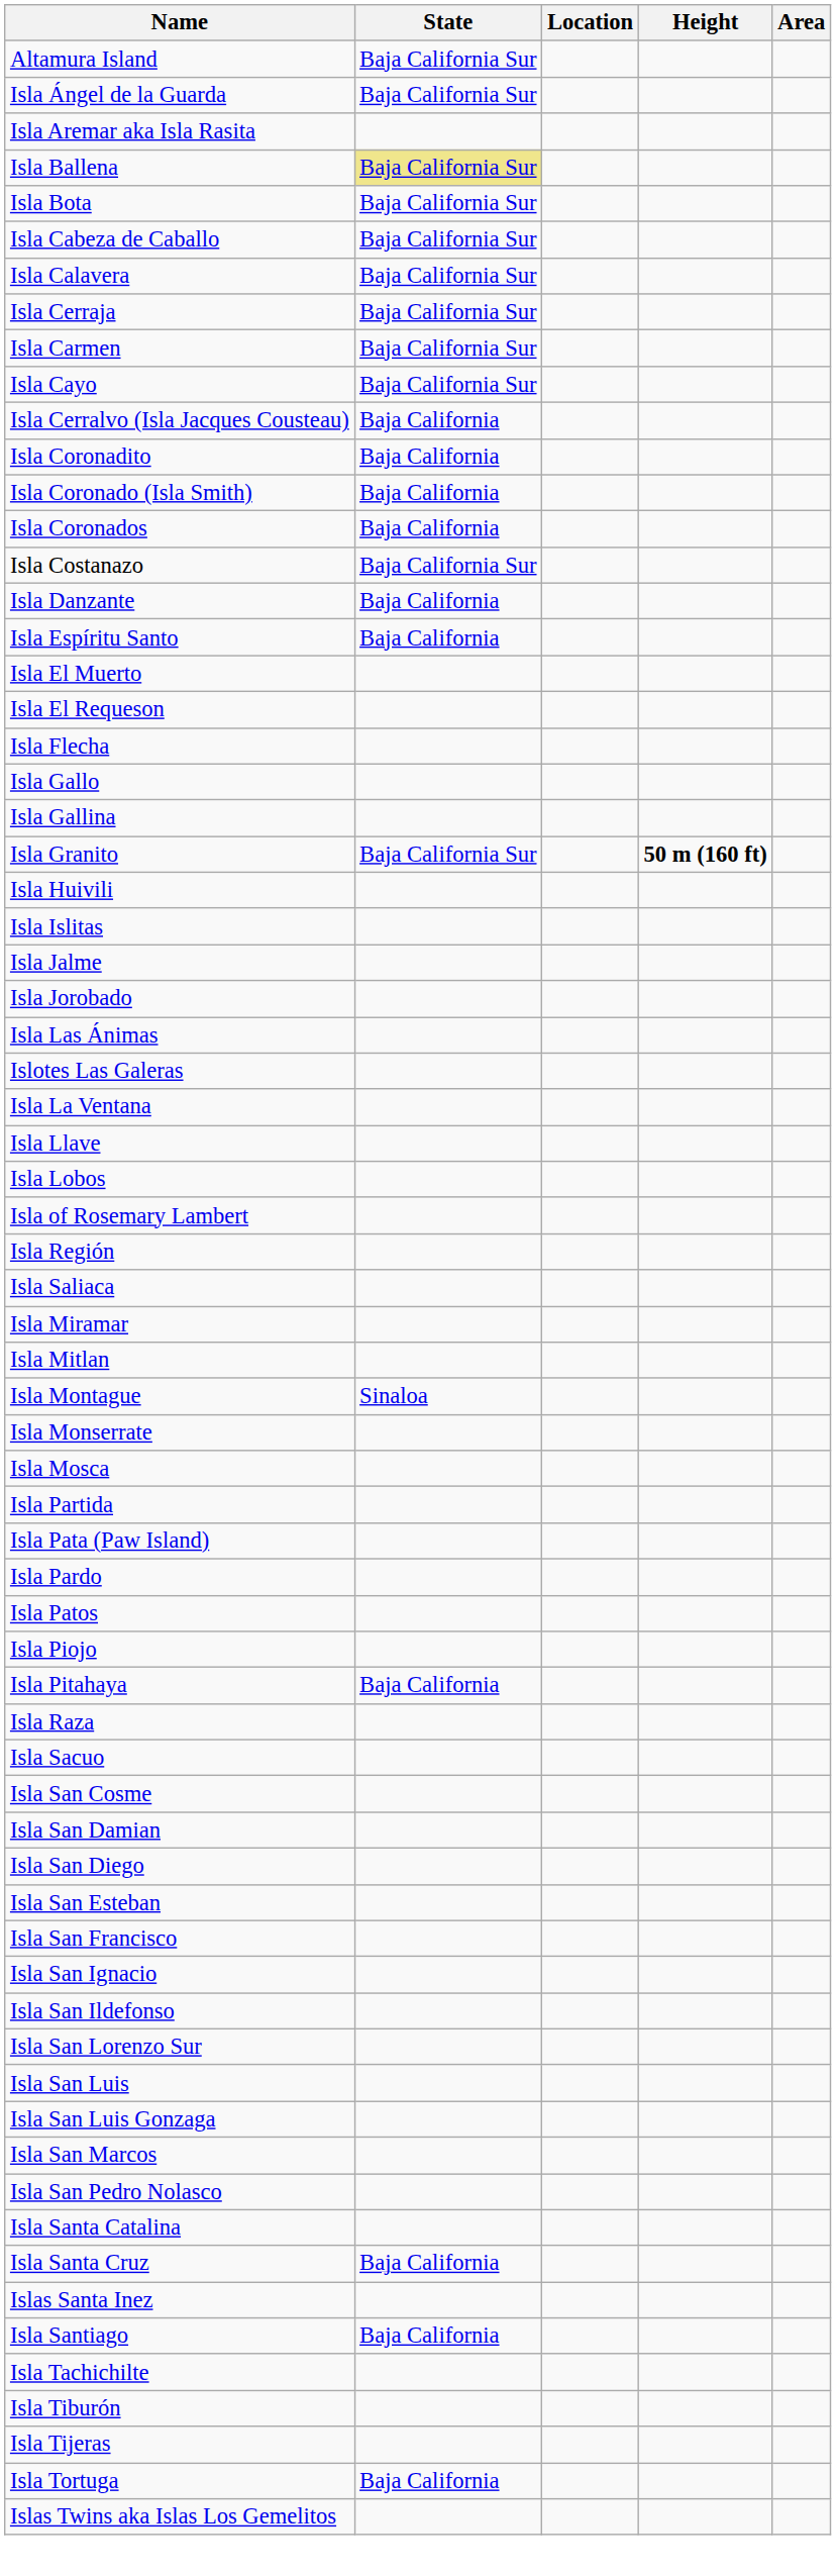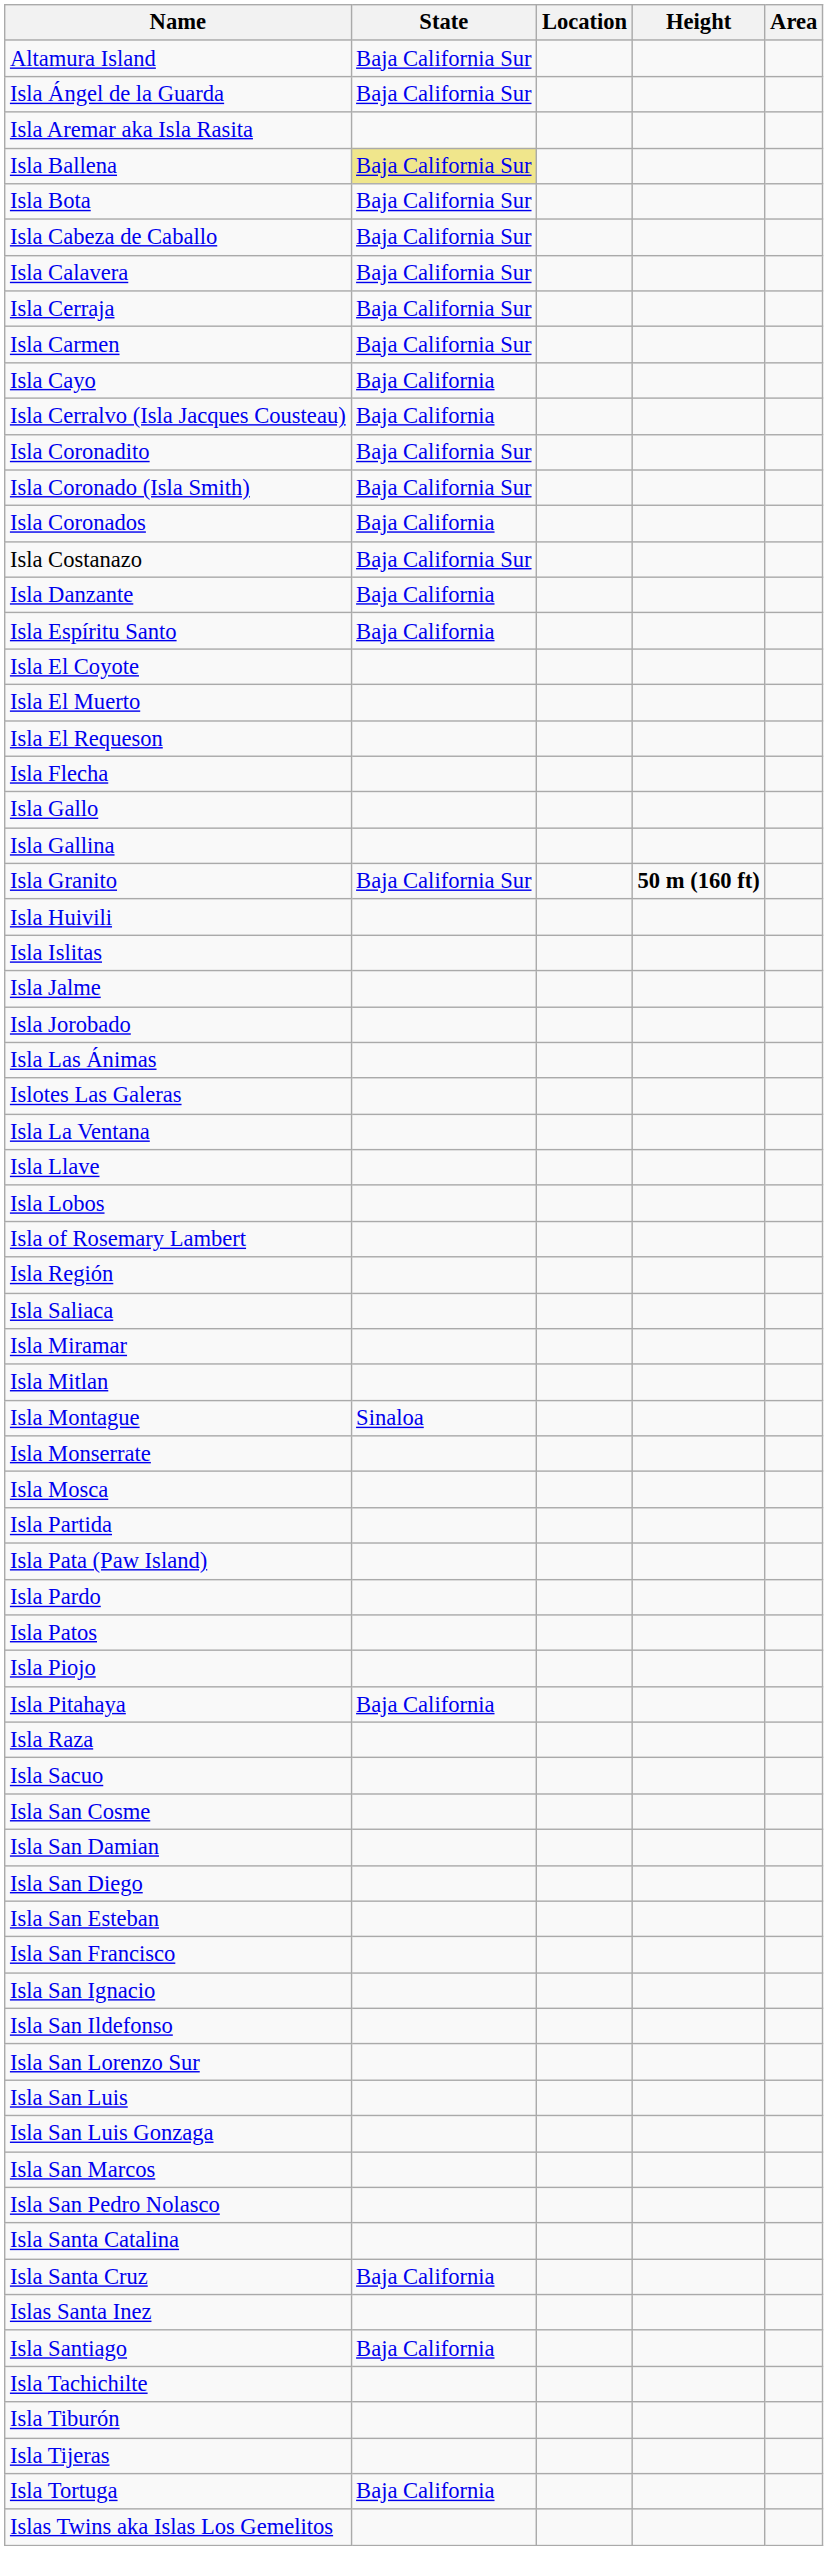 <table class="wikitable sortable" border="1">
 <tr>
 <th scope="col">Name</th>
 <th scope="col">State</th>
 <th scope="col">Location</th>
 <th scope="col">Height</th>
 <th scope="col">Area</th>
 </tr>
 <tr>
 <td><a href='#'>Altamura Island</a></td>
 <td><a href='#'>Baja California Sur</a></td>
 <td><small></small></td>
 <td></td>
 <td></td>
 </tr>
 <tr>
 <td><a href='#'>Isla Ángel de la Guarda</a></td>
 <td><a href='#'>Baja California Sur</a></td>
 <td><small></small></td>
 <td></td>
 <td></td>
 </tr>
 <tr>
 <td><a href='#'>Isla Aremar aka Isla Rasita</a></td>
 <td></td>
 <td></td>
 <td></td>
 <td></td>
 </tr>
 <tr>
 <td><a href='#'>Isla Ballena</a></td>
 <td style="background: khaki;"><a href='#'>Baja California Sur</a></td>
 <td><small></small></td>
 <td></td>
 <td></td>
 </tr>
 <tr>
 <td><a href='#'>Isla Bota</a></td>
 <td><a href='#'>Baja California Sur</a></td>
 <td><small></small></td>
 <td></td>
 <td></td>
 </tr>
 <tr>
 <td><a href='#'>Isla Cabeza de Caballo</a></td>
 <td><a href='#'>Baja California Sur</a></td>
 <td><small></small></td>
 <td></td>
 <td></td>
 </tr>
 <tr>
 <td><a href='#'>Isla Calavera</a></td>
 <td><a href='#'>Baja California Sur</a></td>
 <td><small></small></td>
 <td></td>
 <td></td>
 </tr>
 <tr>
 <td><a href='#'>Isla Cerraja</a></td>
 <td><a href='#'>Baja California Sur</a></td>
 <td><small></small></td>
 <td></td>
 <td></td>
 </tr>
 <tr>
 <td><a href='#'>Isla Carmen</a></td>
 <td><a href='#'>Baja California Sur</a></td>
 <td><small></small></td>
 <td></td>
 <td></td>
 </tr>
 <tr>
 <td><a href='#'>Isla Cayo</a></td>
-<td><a href='#'>Baja California Sur</a></td>
+<td><a href='#'>Baja California</a></td>
 <td></td>
 <td></td>
 <td></td>
 </tr>
 <tr>
 <td><a href='#'>Isla Cerralvo (Isla Jacques Cousteau)</a></td>
 <td><a href='#'>Baja California</a></td>
 <td><small></small></td>
 <td></td>
 <td></td>
 </tr>
 <tr>
 <td><a href='#'>Isla Coronadito</a></td>
-<td><a href='#'>Baja California</a></td>
+<td><a href='#'>Baja California Sur</a></td>
 <td><small></small></td>
 <td></td>
 <td></td>
 </tr>
 <tr>
 <td><a href='#'>Isla Coronado (Isla Smith)</a></td>
-<td><a href='#'>Baja California</a></td>
+<td><a href='#'>Baja California Sur</a></td>
 <td><small></small></td>
 <td></td>
 <td></td>
 </tr>
 <tr>
 <td><a href='#'>Isla Coronados</a></td>
 <td><a href='#'>Baja California</a></td>
 <td></td>
 <td></td>
 <td></td>
 </tr>
 <tr>
 <td>Isla Costanazo</td>
 <td><a href='#'>Baja California Sur</a></td>
 <td><small></small></td>
 <td></td>
 <td></td>
 </tr>
 <tr>
 <td><a href='#'>Isla Danzante</a></td>
 <td><a href='#'>Baja California</a></td>
 <td><small></small></td>
 <td></td>
 <td></td>
 </tr>
 <tr>
 <td><a href='#'>Isla Espíritu Santo</a></td>
 <td><a href='#'>Baja California</a></td>
 <td><small></small></td>
+<td></td>
+<td></td>
+</tr>
+<tr>
+<td><a href='#'>Isla El Coyote</a></td>
+<td></td>
+<td></td>
 <td></td>
 <td></td>
 </tr>
 <tr>
 <td><a href='#'>Isla El Muerto</a></td>
 <td></td>
 <td></td>
 <td></td>
 <td></td>
 </tr>
 <tr>
 <td><a href='#'>Isla El Requeson</a></td>
 <td></td>
 <td></td>
 <td></td>
 <td></td>
 </tr>
 <tr>
 <td><a href='#'>Isla Flecha</a></td>
 <td></td>
 <td></td>
 <td></td>
 <td></td>
 </tr>
 <tr>
 <td><a href='#'>Isla Gallo</a></td>
 <td></td>
 <td></td>
 <td></td>
 <td></td>
 </tr>
 <tr>
 <td><a href='#'>Isla Gallina</a></td>
 <td></td>
 <td></td>
 <td></td>
 <td></td>
 </tr>
 <tr>
 <td><a href='#'>Isla Granito</a></td>
 <td><a href='#'>Baja California Sur</a></td>
 <td></td>
 <td><strong>50 m (160 ft)</strong></td>
 <td></td>
 </tr>
 <tr>
 <td><a href='#'>Isla Huivili</a></td>
 <td></td>
 <td></td>
 <td></td>
 <td></td>
 </tr>
 <tr>
 <td><a href='#'>Isla Islitas</a></td>
 <td></td>
 <td></td>
 <td></td>
 <td></td>
 </tr>
 <tr>
 <td><a href='#'>Isla Jalme</a></td>
 <td></td>
 <td></td>
 <td></td>
 <td></td>
 </tr>
 <tr>
 <td><a href='#'>Isla Jorobado</a></td>
 <td></td>
 <td></td>
 <td></td>
 <td></td>
 </tr>
 <tr>
 <td><a href='#'>Isla Las Ánimas</a></td>
 <td></td>
 <td></td>
 <td></td>
 <td></td>
 </tr>
 <tr>
 <td><a href='#'>Islotes Las Galeras</a></td>
 <td></td>
 <td></td>
 <td></td>
 <td></td>
 </tr>
 <tr>
 <td><a href='#'>Isla La Ventana</a></td>
 <td></td>
 <td></td>
 <td></td>
 <td></td>
 </tr>
 <tr>
 <td><a href='#'>Isla Llave</a></td>
 <td></td>
 <td></td>
 <td></td>
 <td></td>
 </tr>
 <tr>
 <td><a href='#'>Isla Lobos</a></td>
 <td></td>
 <td></td>
 <td></td>
 <td></td>
 </tr>
 <tr>
 <td><a href='#'>Isla of Rosemary Lambert</a></td>
 <td></td>
 <td></td>
 <td></td>
 <td></td>
 </tr>
 <tr>
 <td><a href='#'>Isla Región</a></td>
 <td></td>
 <td></td>
 <td></td>
 <td></td>
 </tr>
 <tr>
 <td><a href='#'>Isla Saliaca</a></td>
 <td></td>
 <td></td>
 <td></td>
 <td></td>
 </tr>
 <tr>
 <td><a href='#'>Isla Miramar</a></td>
 <td></td>
 <td></td>
 <td></td>
 <td></td>
 </tr>
 <tr>
 <td><a href='#'>Isla Mitlan</a></td>
 <td></td>
 <td></td>
 <td></td>
 <td></td>
 </tr>
 <tr>
 <td><a href='#'>Isla Montague</a></td>
 <td><a href='#'>Sinaloa</a></td>
 <td></td>
 <td></td>
 <td></td>
 </tr>
 <tr>
 <td><a href='#'>Isla Monserrate</a></td>
 <td></td>
 <td></td>
 <td></td>
 <td></td>
 </tr>
 <tr>
 <td><a href='#'>Isla Mosca</a></td>
 <td></td>
 <td></td>
 <td></td>
 <td></td>
 </tr>
 <tr>
 <td><a href='#'>Isla Partida</a></td>
 <td></td>
 <td></td>
 <td></td>
 <td></td>
 </tr>
 <tr>
 <td><a href='#'>Isla Pata (Paw Island)</a></td>
 <td></td>
 <td></td>
 <td></td>
 <td></td>
 </tr>
 <tr>
 <td><a href='#'>Isla Pardo</a></td>
 <td></td>
 <td></td>
 <td></td>
 <td></td>
 </tr>
 <tr>
 <td><a href='#'>Isla Patos</a></td>
 <td></td>
 <td></td>
 <td></td>
 <td></td>
 </tr>
 <tr>
 <td><a href='#'>Isla Piojo</a></td>
 <td></td>
 <td></td>
 <td></td>
 <td></td>
 </tr>
 <tr>
 <td><a href='#'>Isla Pitahaya</a></td>
 <td><a href='#'>Baja California</a></td>
 <td></td>
 <td></td>
 <td></td>
 </tr>
 <tr>
 <td><a href='#'>Isla Raza</a></td>
 <td></td>
 <td></td>
 <td></td>
 <td></td>
 </tr>
 <tr>
 <td><a href='#'>Isla Sacuo</a></td>
 <td></td>
 <td></td>
 <td></td>
 <td></td>
 </tr>
 <tr>
 <td><a href='#'>Isla San Cosme</a></td>
 <td></td>
 <td></td>
 <td></td>
 <td></td>
 </tr>
 <tr>
 <td><a href='#'>Isla San Damian</a></td>
 <td></td>
 <td></td>
 <td></td>
 <td></td>
 </tr>
 <tr>
 <td><a href='#'>Isla San Diego</a></td>
 <td></td>
 <td></td>
 <td></td>
 <td></td>
 </tr>
 <tr>
 <td><a href='#'>Isla San Esteban</a></td>
 <td></td>
 <td></td>
 <td></td>
 <td></td>
 </tr>
 <tr>
 <td><a href='#'>Isla San Francisco</a></td>
 <td></td>
 <td></td>
 <td></td>
 <td></td>
 </tr>
 <tr>
 <td><a href='#'>Isla San Ignacio</a></td>
 <td></td>
 <td></td>
 <td></td>
 <td></td>
 </tr>
 <tr>
 <td><a href='#'>Isla San Ildefonso</a></td>
 <td></td>
 <td></td>
 <td></td>
 <td></td>
 </tr>
 <tr>
 <td><a href='#'>Isla San Lorenzo Sur</a></td>
 <td></td>
 <td></td>
 <td></td>
 <td></td>
 </tr>
 <tr>
 <td><a href='#'>Isla San Luis</a></td>
 <td></td>
 <td></td>
 <td></td>
 <td></td>
 </tr>
 <tr>
 <td><a href='#'>Isla San Luis Gonzaga</a></td>
 <td></td>
 <td></td>
 <td></td>
 <td></td>
 </tr>
 <tr>
 <td><a href='#'>Isla San Marcos</a></td>
 <td></td>
 <td></td>
 <td></td>
 <td></td>
 </tr>
 <tr>
 <td><a href='#'>Isla San Pedro Nolasco</a></td>
 <td></td>
 <td></td>
 <td></td>
 <td></td>
 </tr>
 <tr>
 <td><a href='#'>Isla Santa Catalina</a></td>
 <td></td>
 <td></td>
 <td></td>
 <td></td>
 </tr>
 <tr>
 <td><a href='#'>Isla Santa Cruz</a></td>
 <td><a href='#'>Baja California</a></td>
 <td></td>
 <td></td>
 <td></td>
 </tr>
 <tr>
 <td><a href='#'>Islas Santa Inez</a></td>
 <td></td>
 <td></td>
 <td></td>
 <td></td>
 </tr>
 <tr>
 <td><a href='#'>Isla Santiago</a></td>
 <td><a href='#'>Baja California</a></td>
 <td></td>
 <td></td>
 <td></td>
 </tr>
 <tr>
 <td><a href='#'>Isla Tachichilte</a></td>
 <td></td>
 <td></td>
 <td></td>
 <td></td>
 </tr>
 <tr>
 <td><a href='#'>Isla Tiburón</a></td>
 <td></td>
 <td></td>
 <td></td>
 <td></td>
 </tr>
 <tr>
 <td><a href='#'>Isla Tijeras</a></td>
 <td></td>
 <td></td>
 <td></td>
 <td></td>
 </tr>
 <tr>
 <td><a href='#'>Isla Tortuga</a></td>
 <td><a href='#'>Baja California</a></td>
 <td></td>
 <td></td>
 <td></td>
 </tr>
 <tr>
 <td><a href='#'>Islas Twins aka Islas Los Gemelitos</a></td>
 <td></td>
 <td></td>
 <td></td>
 <td></td>
 </tr>
 </table>
